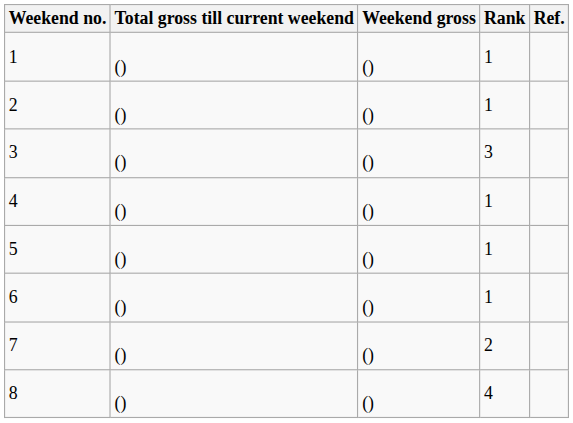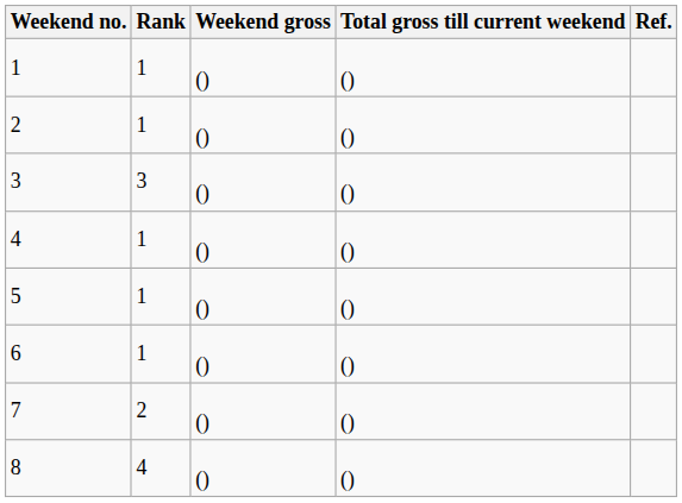 <table class="wikitable">
 <tr>
 <th>Weekend no.</th>
+<th>Rank</th>
+<th>Weekend gross</th>
 <th>Total gross till current weekend</th>
-<th>Weekend gross</th>
-<th>Rank</th>
 <th>Ref.</th>
 </tr>
 <tr>
 <td>1</td>
+<td>1</td>
 <td><br>()</td>
 <td><br>()</td>
-<td>1</td>
 <td></td>
 </tr>
 <tr>
 <td>2</td>
+<td>1</td>
 <td><br>()</td>
 <td><br>()</td>
-<td>1</td>
 <td></td>
 </tr>
 <tr>
 <td>3</td>
+<td>3</td>
 <td><br>()</td>
 <td><br>()</td>
-<td>3</td>
 <td></td>
 </tr>
 <tr>
 <td>4</td>
+<td>1</td>
 <td><br>()</td>
 <td><br>()</td>
-<td>1</td>
 <td></td>
 </tr>
 <tr>
 <td>5</td>
+<td>1</td>
 <td><br>()</td>
 <td><br>()</td>
-<td>1</td>
 <td></td>
 </tr>
 <tr>
 <td>6</td>
+<td>1</td>
 <td><br>()</td>
 <td><br>()</td>
-<td>1</td>
 <td></td>
 </tr>
 <tr>
 <td>7</td>
+<td>2</td>
 <td><br>()</td>
 <td><br>()</td>
-<td>2</td>
 <td></td>
 </tr>
 <tr>
 <td>8</td>
+<td>4</td>
 <td><br>()</td>
 <td><br>()</td>
-<td>4</td>
 <td></td>
 </tr>
 </table>
